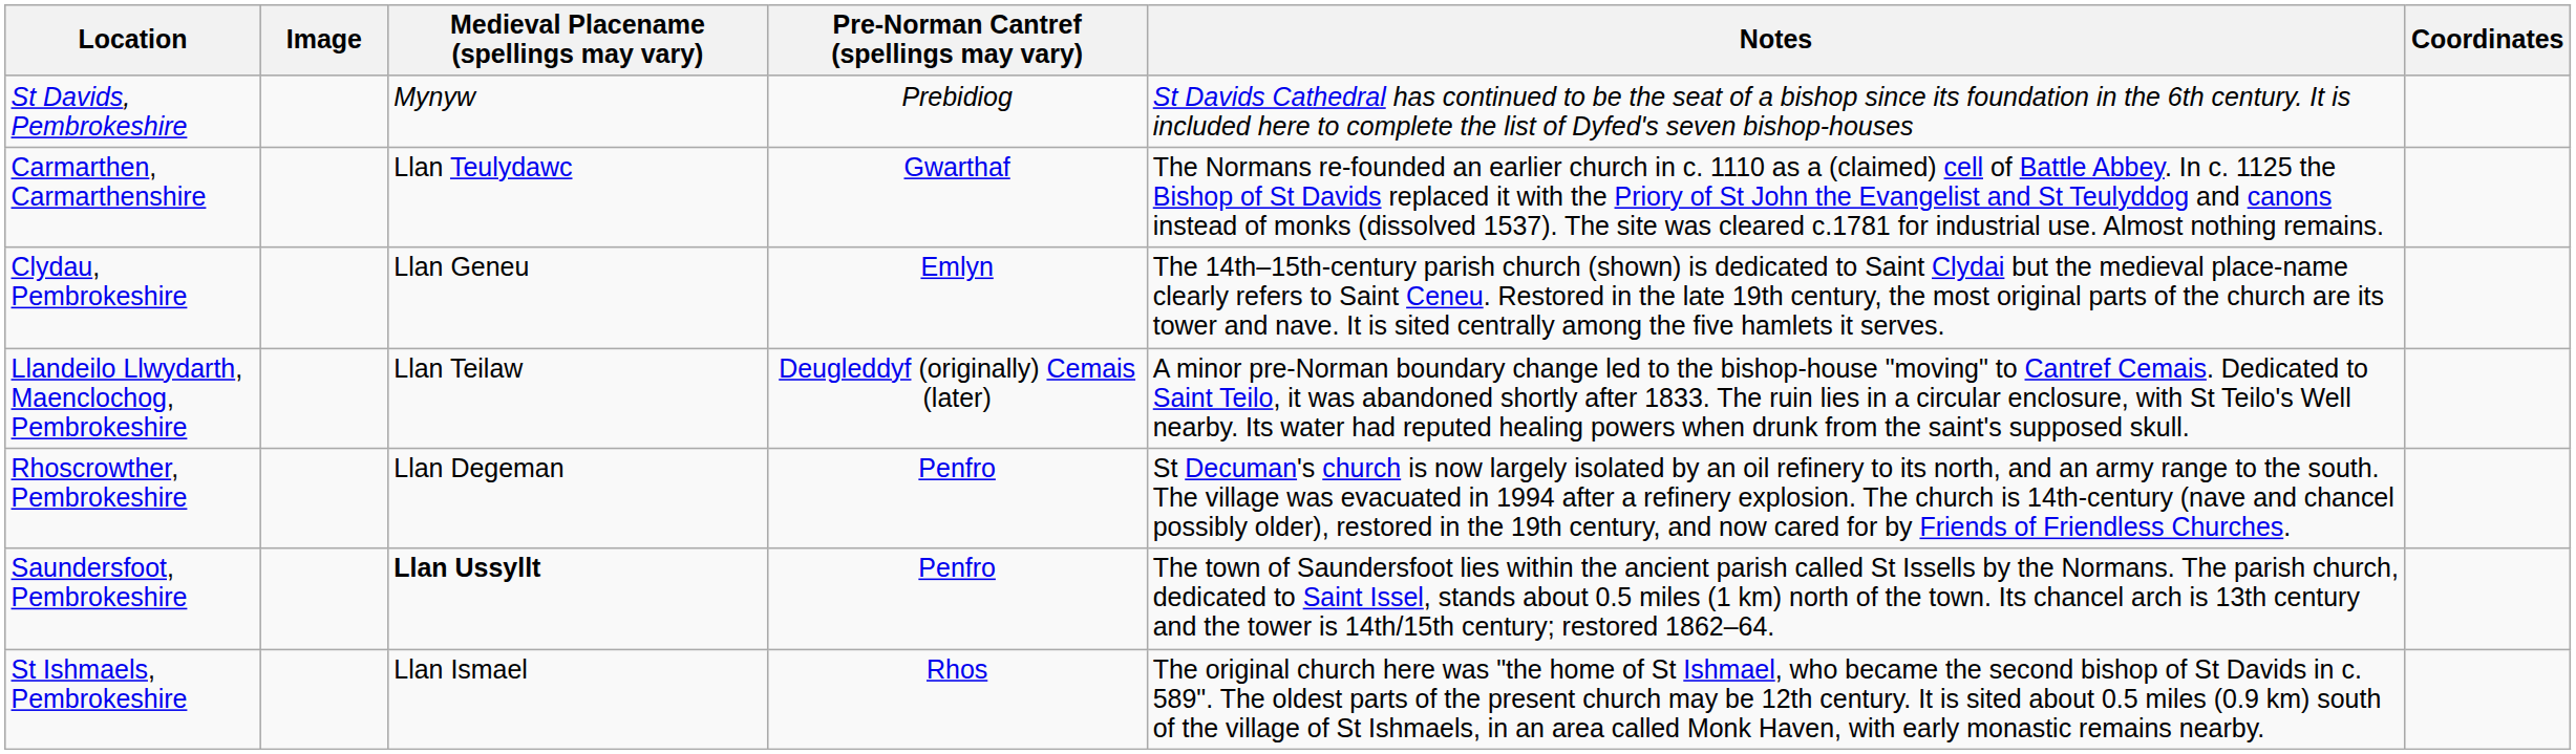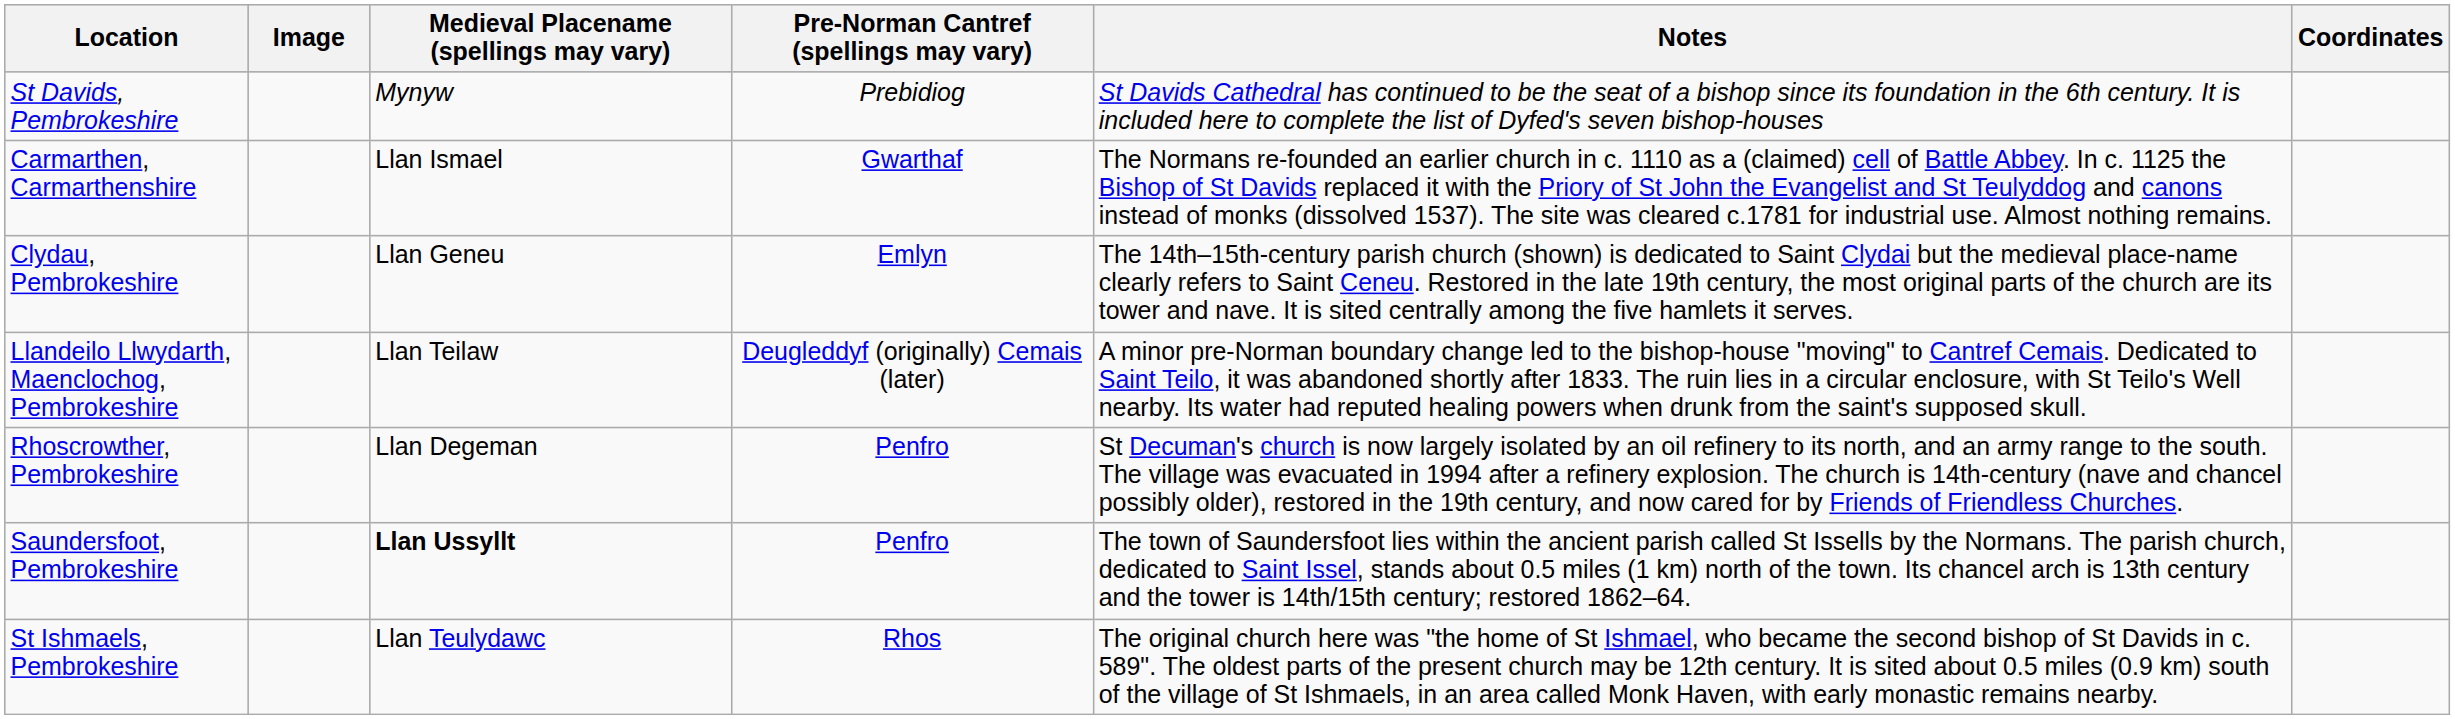 <table class="wikitable">
 <tr>
 <th width=10%>Location</th>
 <th width=5%>Image</th>
 <th width=15%>Medieval Placename (spellings may vary)</th>
 <th width=15%>Pre-Norman Cantref (spellings may vary)</th>
 <th width=50%>Notes</th>
 <th width=5%>Coordinates</th>
 </tr>
 <tr valign=top style="font-style:italic">
 <td><a href='#'>St Davids</a>, <a href='#'>Pembrokeshire</a></td>
 <td></td>
 <td>Mynyw</td>
 <td style="text-align:center">Prebidiog</td>
 <td><a href='#'>St Davids Cathedral</a> has continued to be the seat of a bishop since its foundation in the 6th century. It is included here to complete the list of Dyfed's seven bishop-houses</td>
 <td style="font-size:smaller"></td>
 </tr>
 <tr valign=top>
 <td><a href='#'>Carmarthen</a>, <a href='#'>Carmarthenshire</a></td>
 <td></td>
-<td>Llan <a href='#'>Teulydawc</a></td>
+<td>Llan Ismael</td>
 <td style="text-align:center"><a href='#'>Gwarthaf</a></td>
 <td>The Normans re-founded an earlier church in c. 1110 as a (claimed) <a href='#'>cell</a> of <a href='#'>Battle Abbey</a>. In c. 1125 the <a href='#'>Bishop of St Davids</a> replaced it with the <a href='#'>Priory of St John the Evangelist and St Teulyddog</a> and <a href='#'>canons</a> instead of monks (dissolved 1537). The site was cleared c.1781 for industrial use. Almost nothing remains.</td>
 <td style="font-size:smaller"></td>
 </tr>
 <tr valign=top>
 <td><a href='#'>Clydau</a>, <a href='#'>Pembrokeshire</a></td>
 <td></td>
 <td>Llan Geneu</td>
 <td style="text-align:center"><a href='#'>Emlyn</a></td>
 <td>The 14th–15th-century parish church (shown) is dedicated to Saint <a href='#'>Clydai</a> but the medieval place-name clearly refers to Saint <a href='#'>Ceneu</a>. Restored in the late 19th century, the most original parts of the church are its tower and nave. It is sited centrally among the five hamlets it serves.</td>
 <td style="font-size:smaller"></td>
 </tr>
 <tr valign=top>
 <td><a href='#'>Llandeilo Llwydarth</a>, <a href='#'>Maenclochog</a>, <a href='#'>Pembrokeshire</a></td>
 <td></td>
 <td>Llan Teilaw</td>
 <td style="text-align:center"><a href='#'>Deugleddyf</a> (originally) <a href='#'>Cemais</a> (later)</td>
 <td>A minor pre-Norman boundary change led to the bishop-house "moving" to <a href='#'>Cantref Cemais</a>. Dedicated to <a href='#'>Saint Teilo</a>, it was abandoned shortly after 1833. The ruin lies in a circular enclosure, with St Teilo's Well nearby. Its water had reputed healing powers when drunk from the saint's supposed skull.</td>
 <td style="font-size:smaller"></td>
 </tr>
 <tr valign=top>
 <td><a href='#'>Rhoscrowther</a>, <a href='#'>Pembrokeshire</a></td>
 <td></td>
 <td>Llan Degeman</td>
 <td style="text-align:center"><a href='#'>Penfro</a></td>
 <td>St <a href='#'>Decuman</a>'s <a href='#'>church</a> is now largely isolated by an oil refinery to its north, and an army range to the south. The village was evacuated in 1994 after a refinery explosion. The church is 14th-century (nave and chancel possibly older), restored in the 19th century, and now cared for by <a href='#'>Friends of Friendless Churches</a>.</td>
 <td style="font-size:smaller"></td>
 </tr>
 <tr valign=top>
 <td><a href='#'>Saundersfoot</a>, <a href='#'>Pembrokeshire</a></td>
 <td></td>
 <td><strong>Llan Ussyllt</strong></td>
 <td style="text-align:center"><a href='#'>Penfro</a></td>
 <td>The town of Saundersfoot lies within the ancient parish called St Issells by the Normans. The parish church, dedicated to <a href='#'>Saint Issel</a>, stands about 0.5 miles (1 km) north of the town. Its chancel arch is 13th century and the tower is 14th/15th century; restored 1862–64.</td>
 <td style="font-size:smaller"></td>
 </tr>
 <tr valign=top>
 <td><a href='#'>St Ishmaels</a>, <a href='#'>Pembrokeshire</a></td>
 <td></td>
-<td>Llan Ismael</td>
+<td>Llan <a href='#'>Teulydawc</a></td>
 <td style="text-align:center"><a href='#'>Rhos</a></td>
 <td>The original church here was "the home of St <a href='#'>Ishmael</a>, who became the second bishop of St Davids in c. 589". The oldest parts of the present church may be 12th century. It is sited about 0.5 miles (0.9 km) south of the village of St Ishmaels, in an area called Monk Haven, with early monastic remains nearby.</td>
 <td style="font-size:smaller"></td>
 </tr>
 <tr>
 </tr>
 </table>
